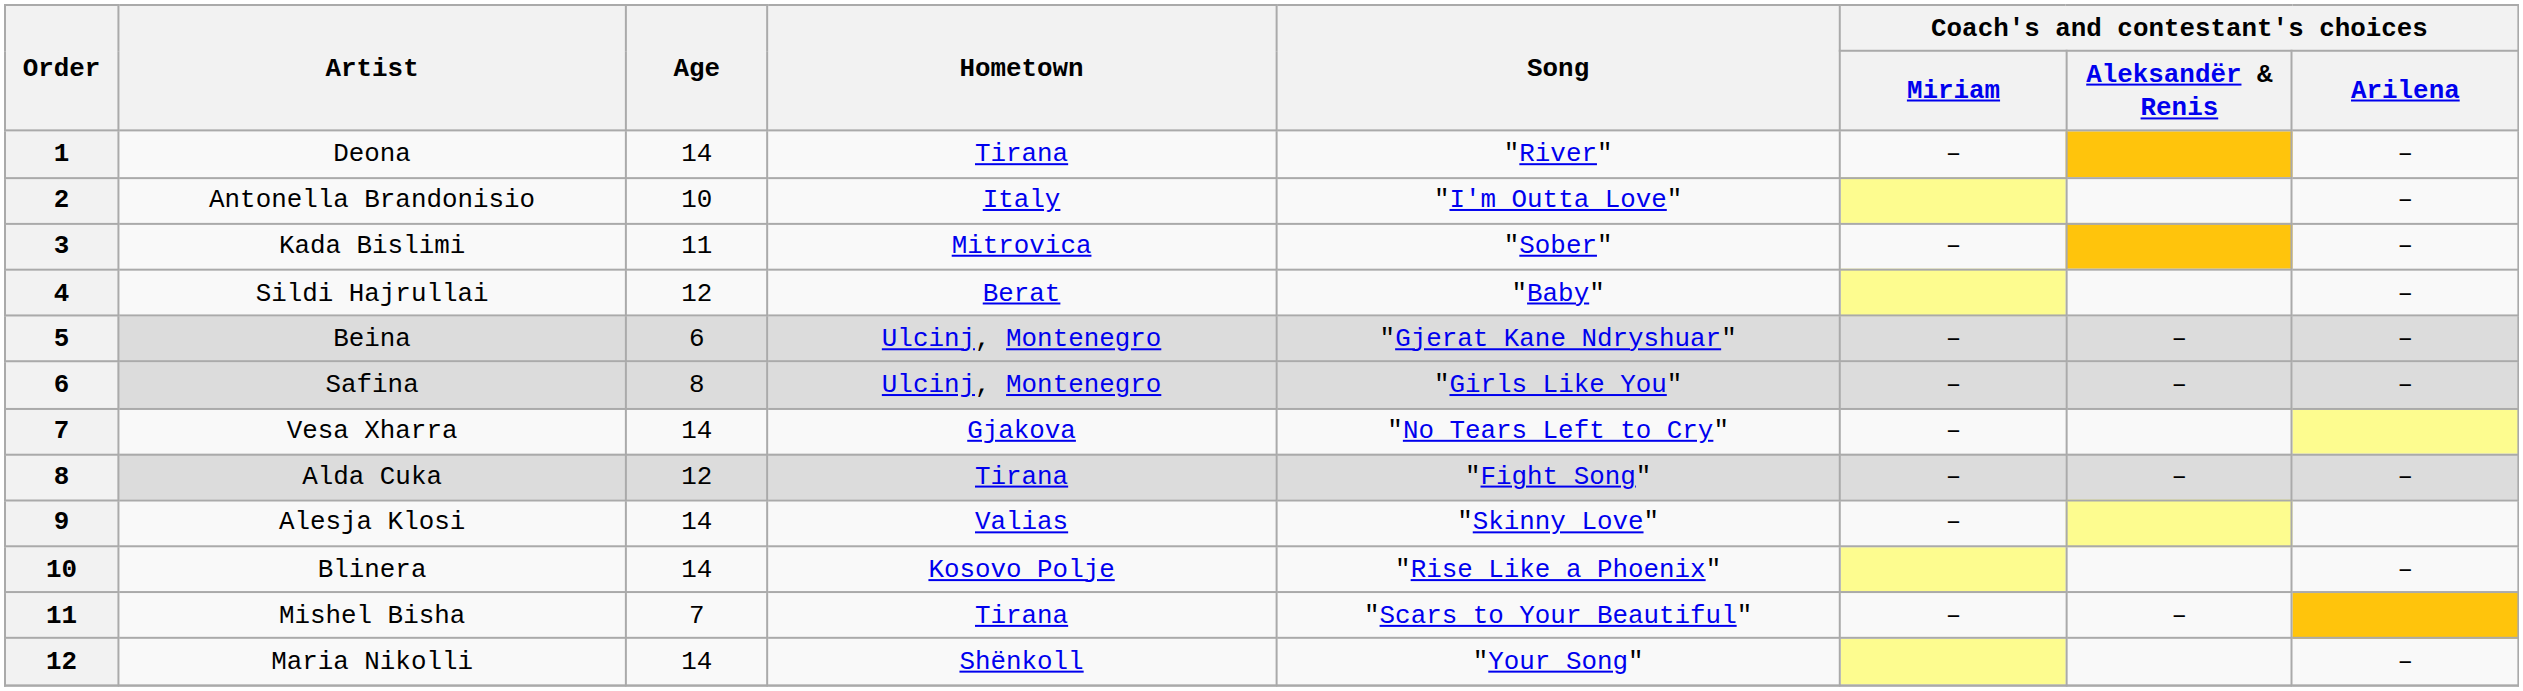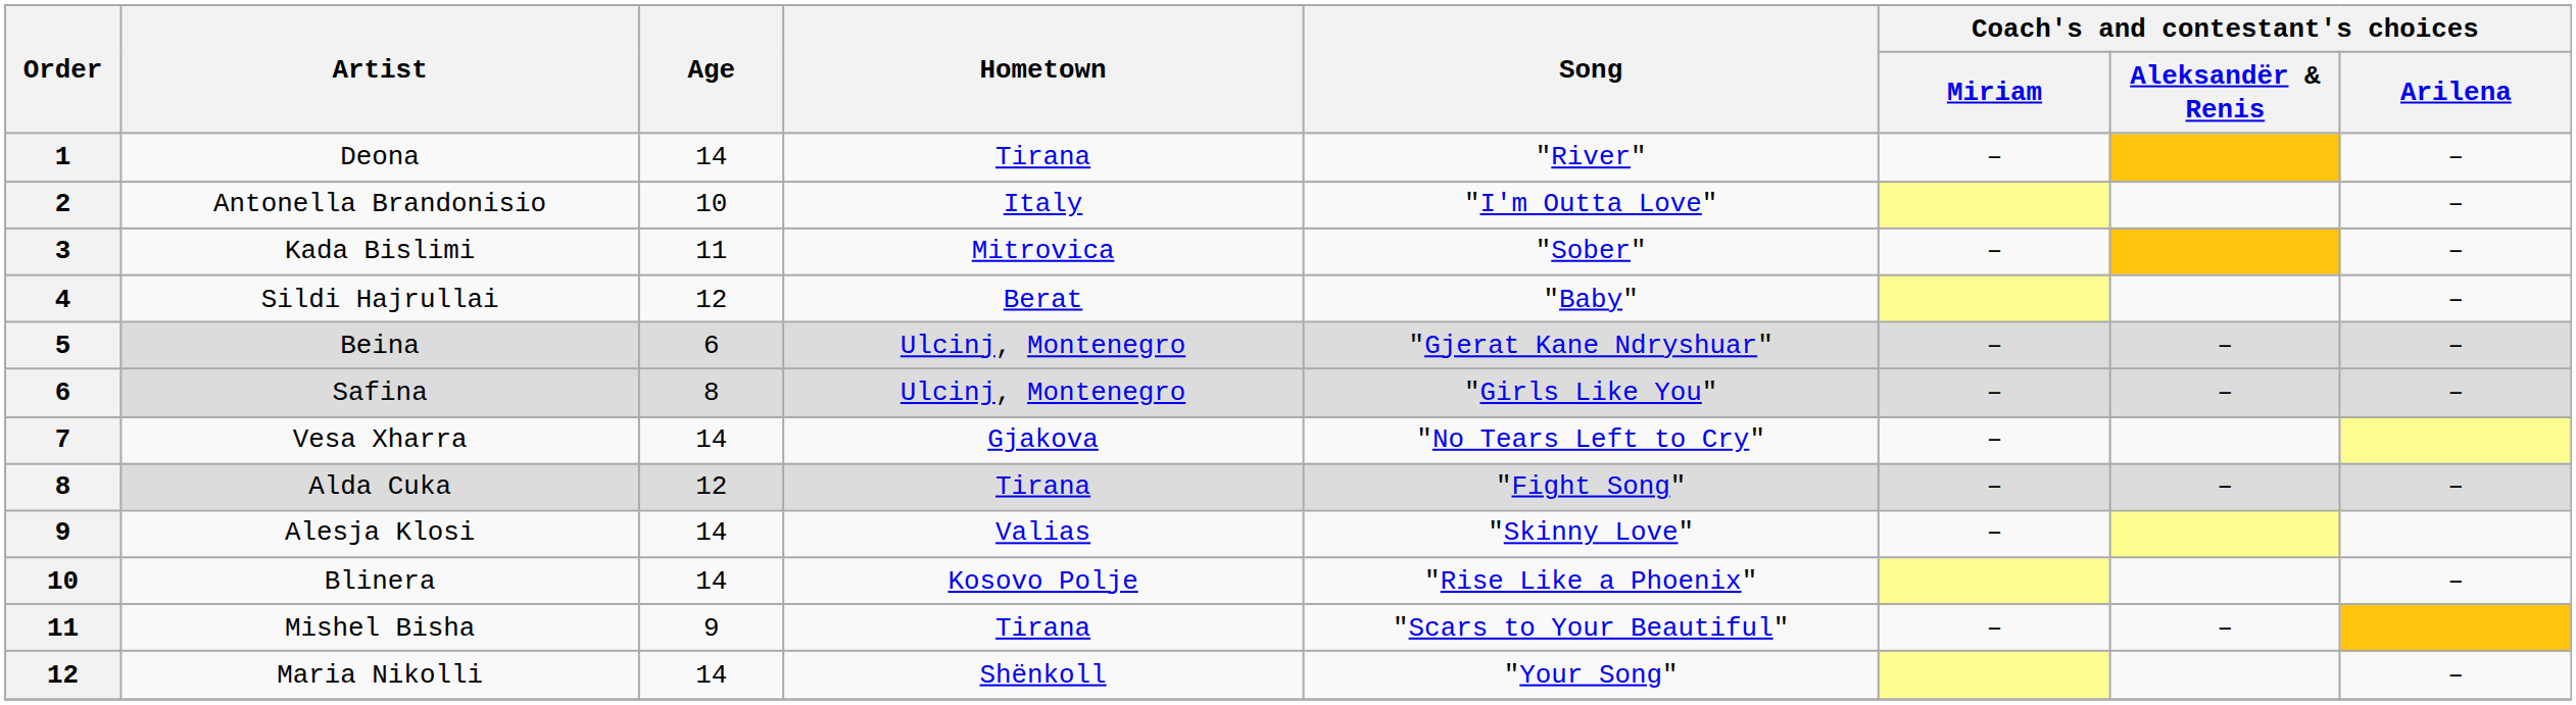 <table class="wikitable" style="text-align:center; line-height:17px; width:100%;">
 <tr>
 <th scope="col" rowspan=2 width="04%">Order</th>
 <th scope="col" rowspan=2 width="18%">Artist</th>
 <th scope="col" rowspan=2 width="05%">Age</th>
 <th scope="col" rowspan=2 width="18%">Hometown</th>
 <th scope="col" rowspan=2 width="20%">Song</th>
 <th scope="col" colspan=3 width="24%">Coach's and contestant's choices</th>
 </tr>
 <tr>
 <th width="08%"><a href='#'>Miriam</a></th>
 <th width="08%"><a href='#'>Aleksandër</a> & <a href='#'>Renis</a></th>
 <th width="08%"><a href='#'>Arilena</a></th>
 </tr>
 <tr>
 <th>1</th>
 <td>Deona</td>
 <td>14</td>
 <td><a href='#'>Tirana</a></td>
 <td>"<a href='#'>River</a>"</td>
 <td>–</td>
 <td style="background: #ffc40c;"><strong></strong></td>
 <td>–</td>
 </tr>
 <tr>
 <th>2</th>
 <td>Antonella Brandonisio</td>
 <td>10</td>
 <td><a href='#'>Italy</a></td>
 <td>"<a href='#'>I'm Outta Love</a>"</td>
 <td style="background: #fdfc8f;"><strong></strong></td>
 <td><strong></strong></td>
 <td>–</td>
 </tr>
 <tr>
 <th>3</th>
 <td>Kada Bislimi</td>
 <td>11</td>
 <td><a href='#'>Mitrovica</a></td>
 <td>"<a href='#'>Sober</a>"</td>
 <td>–</td>
 <td style="background: #ffc40c;"><strong></strong></td>
 <td>–</td>
 </tr>
 <tr>
 <th>4</th>
 <td>Sildi Hajrullai</td>
 <td>12</td>
 <td><a href='#'>Berat</a></td>
 <td>"<a href='#'>Baby</a>"</td>
 <td style="background: #fdfc8f;"><strong></strong></td>
 <td><strong></strong></td>
 <td>–</td>
 </tr>
 <tr style="background: #dcdcdc;" |>
 <th>5</th>
 <td>Beina</td>
 <td>6</td>
 <td><a href='#'>Ulcinj</a>, <a href='#'>Montenegro</a></td>
 <td>"<a href='#'>Gjerat Kane Ndryshuar</a>"</td>
 <td>–</td>
 <td>–</td>
 <td>–</td>
 </tr>
 <tr style="background: #dcdcdc;" |>
 <th>6</th>
 <td>Safina</td>
 <td>8</td>
 <td><a href='#'>Ulcinj</a>, <a href='#'>Montenegro</a></td>
 <td>"<a href='#'>Girls Like You</a>"</td>
 <td>–</td>
 <td>–</td>
 <td>–</td>
 </tr>
 <tr>
 <th>7</th>
 <td>Vesa Xharra</td>
 <td>14</td>
 <td><a href='#'>Gjakova</a></td>
 <td>"<a href='#'>No Tears Left to Cry</a>"</td>
 <td>–</td>
 <td><strong></strong></td>
 <td style="background: #fdfc8f;"><strong></strong></td>
 </tr>
 <tr style="background: #dcdcdc;" |>
 <th>8</th>
 <td>Alda Cuka</td>
 <td>12</td>
 <td><a href='#'>Tirana</a></td>
 <td>"<a href='#'>Fight Song</a>"</td>
 <td>–</td>
 <td>–</td>
 <td>–</td>
 </tr>
 <tr>
 <th>9</th>
 <td>Alesja Klosi</td>
 <td>14</td>
 <td><a href='#'>Valias</a></td>
 <td>"<a href='#'>Skinny Love</a>"</td>
 <td>–</td>
 <td style="background: #fdfc8f;"><strong></strong></td>
 <td><strong></strong></td>
 </tr>
 <tr>
 <th>10</th>
 <td>Blinera</td>
 <td>14</td>
 <td><a href='#'>Kosovo Polje</a></td>
 <td>"<a href='#'>Rise Like a Phoenix</a>"</td>
 <td style="background: #fdfc8f;"><strong></strong></td>
 <td><strong></strong></td>
 <td>–</td>
 </tr>
 <tr>
 <th>11</th>
 <td>Mishel Bisha</td>
-<td>7</td>
+<td>9</td>
 <td><a href='#'>Tirana</a></td>
 <td>"<a href='#'>Scars to Your Beautiful</a>"</td>
 <td>–</td>
 <td>–</td>
 <td style="background: #ffc40c;"><strong></strong></td>
 </tr>
 <tr>
 <th>12</th>
 <td>Maria Nikolli</td>
 <td>14</td>
 <td><a href='#'>Shënkoll</a></td>
 <td>"<a href='#'>Your Song</a>"</td>
 <td style="background: #fdfc8f;"><strong></strong></td>
 <td><strong></strong></td>
 <td>–</td>
 </tr>
 <tr>
 </tr>
 </table>
